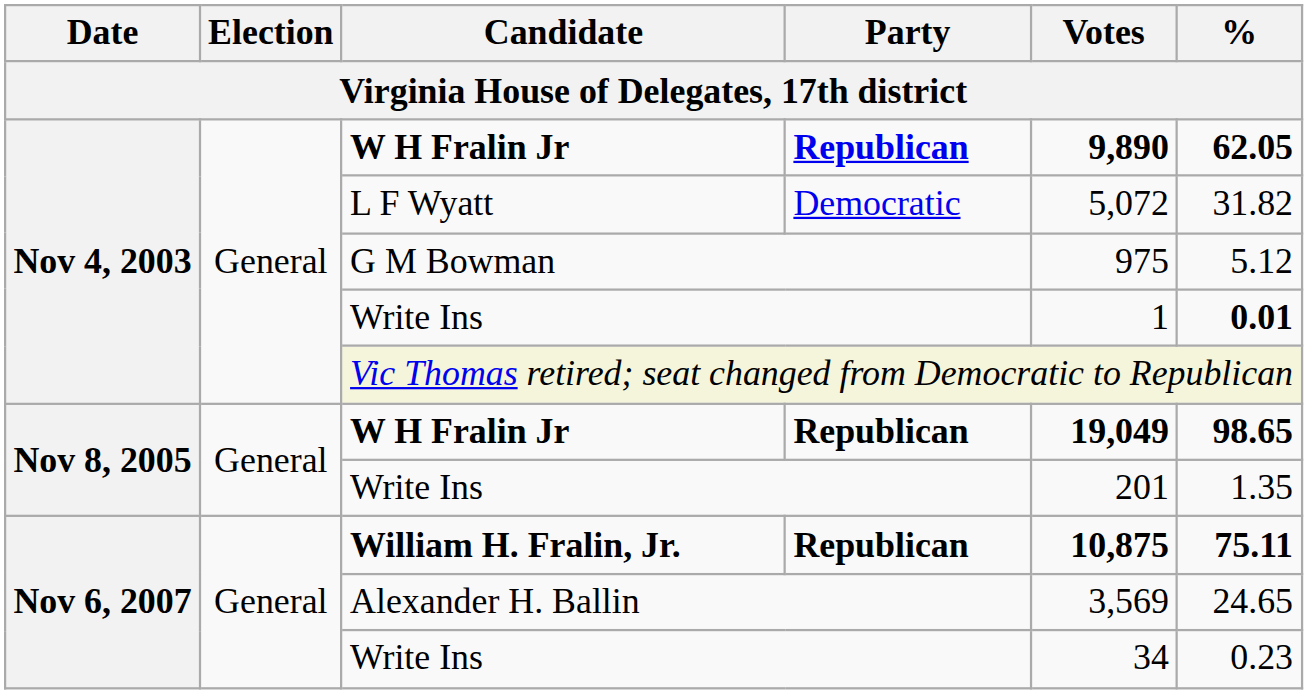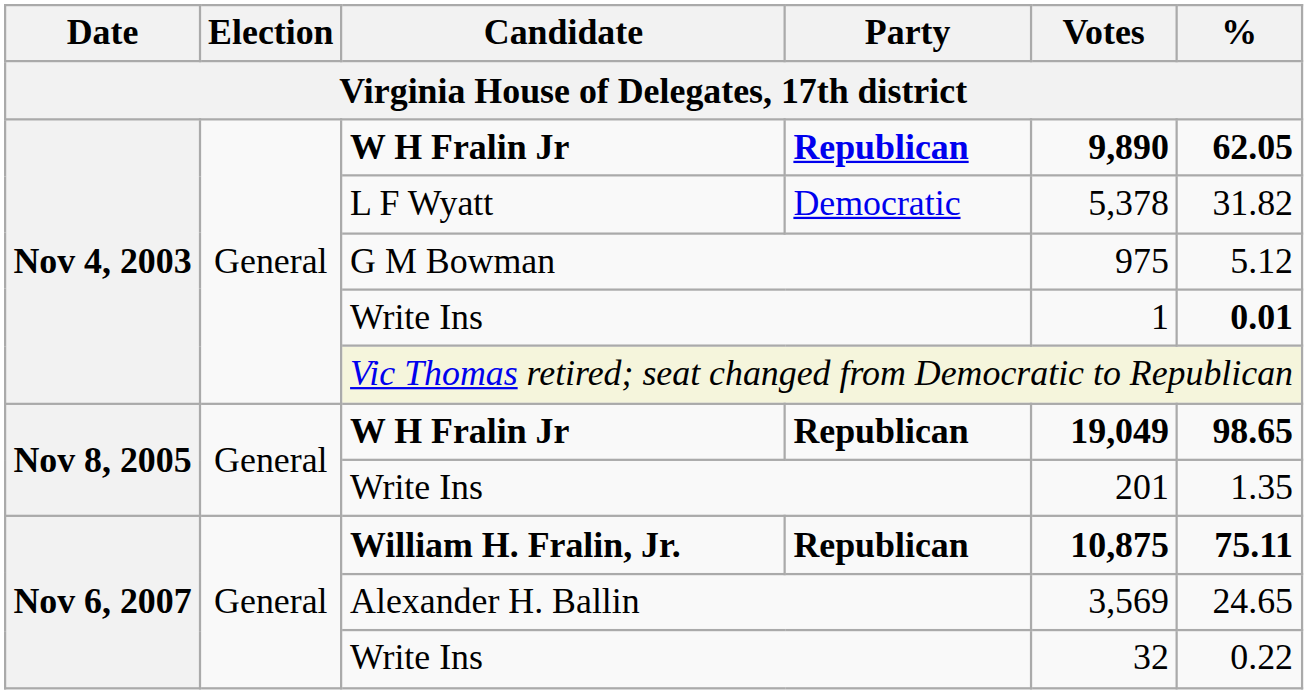 <table class="wikitable">
 <tr>
 <th>Date</th>
 <th>Election</th>
 <th>Candidate</th>
 <th>Party</th>
 <th>Votes</th>
 <th>%</th>
 </tr>
 <tr>
 <th colspan="6">Virginia House of Delegates, 17th district</th>
 </tr>
 <tr>
 <th rowspan="5">Nov 4, 2003</th>
 <td rowspan="5" align="center">General</td>
 <td><strong>W H Fralin Jr</strong></td>
 <td><strong><a href='#'>Republican</a></strong></td>
 <td align="right"><strong>9,890</strong></td>
 <td align="right"><strong>62.05</strong></td>
 </tr>
 <tr>
 <td>L F Wyatt</td>
 <td><a href='#'>Democratic</a></td>
-<td align="right">5,072</td>
+<td align="right">5,378</td>
 <td align="right">31.82</td>
 </tr>
 <tr>
 <td colspan="2">G M Bowman</td>
 <td align="right">975</td>
 <td align="right">5.12</td>
 </tr>
 <tr>
 <td colspan="2">Write Ins</td>
 <td align="right">1</td>
 <td align="right"><strong>0.01</strong></td>
 </tr>
 <tr>
 <td colspan="4" style="background:Beige"><em><a href='#'>Vic Thomas</a> retired; seat changed from Democratic to Republican</em></td>
 </tr>
 <tr>
 <th rowspan="2">Nov 8, 2005</th>
 <td rowspan="2" align="center">General</td>
 <td><strong>W H Fralin Jr</strong></td>
 <td><strong>Republican</strong></td>
 <td align="right"><strong>19,049</strong></td>
 <td align="right"><strong>98.65</strong></td>
 </tr>
 <tr>
 <td colspan="2">Write Ins</td>
 <td align="right">201</td>
 <td align="right">1.35</td>
 </tr>
 <tr>
 <th rowspan="3">Nov 6, 2007</th>
 <td rowspan="3" align="center">General</td>
 <td><strong>William H. Fralin, Jr.</strong></td>
 <td><strong>Republican</strong></td>
 <td align="right"><strong>10,875</strong></td>
 <td align="right"><strong>75.11</strong></td>
 </tr>
 <tr>
 <td colspan="2">Alexander H. Ballin</td>
 <td align="right">3,569</td>
 <td align="right">24.65</td>
 </tr>
 <tr>
 <td colspan="2">Write Ins</td>
-<td align="right">34</td>
-<td align="right">0.23</td>
+<td align="right">32</td>
+<td align="right">0.22</td>
 </tr>
 </table>
